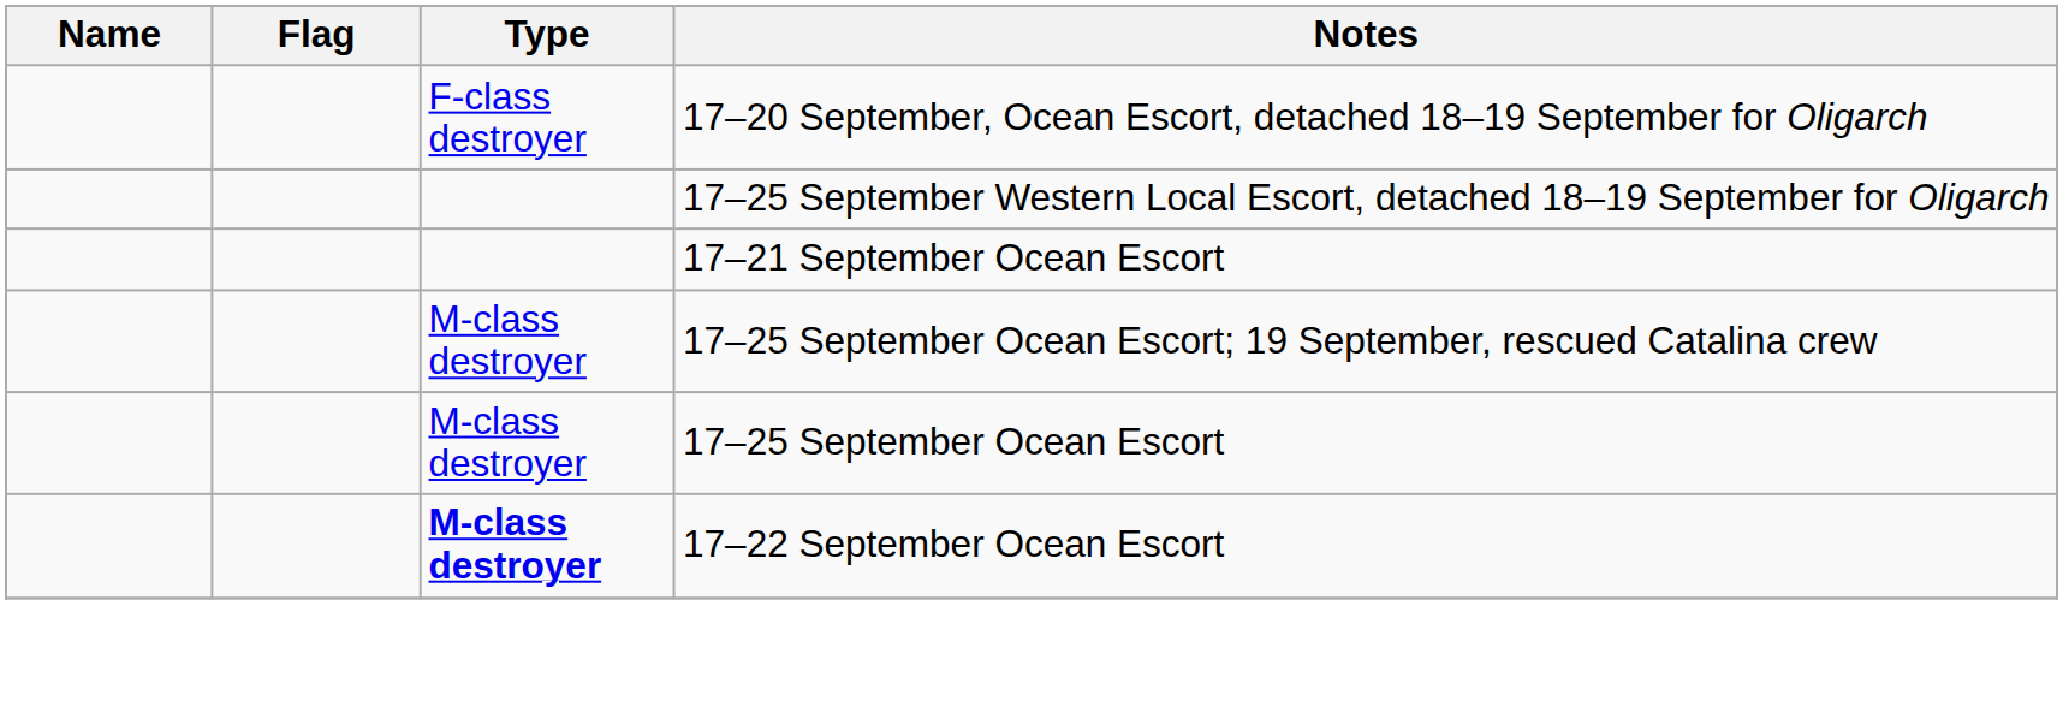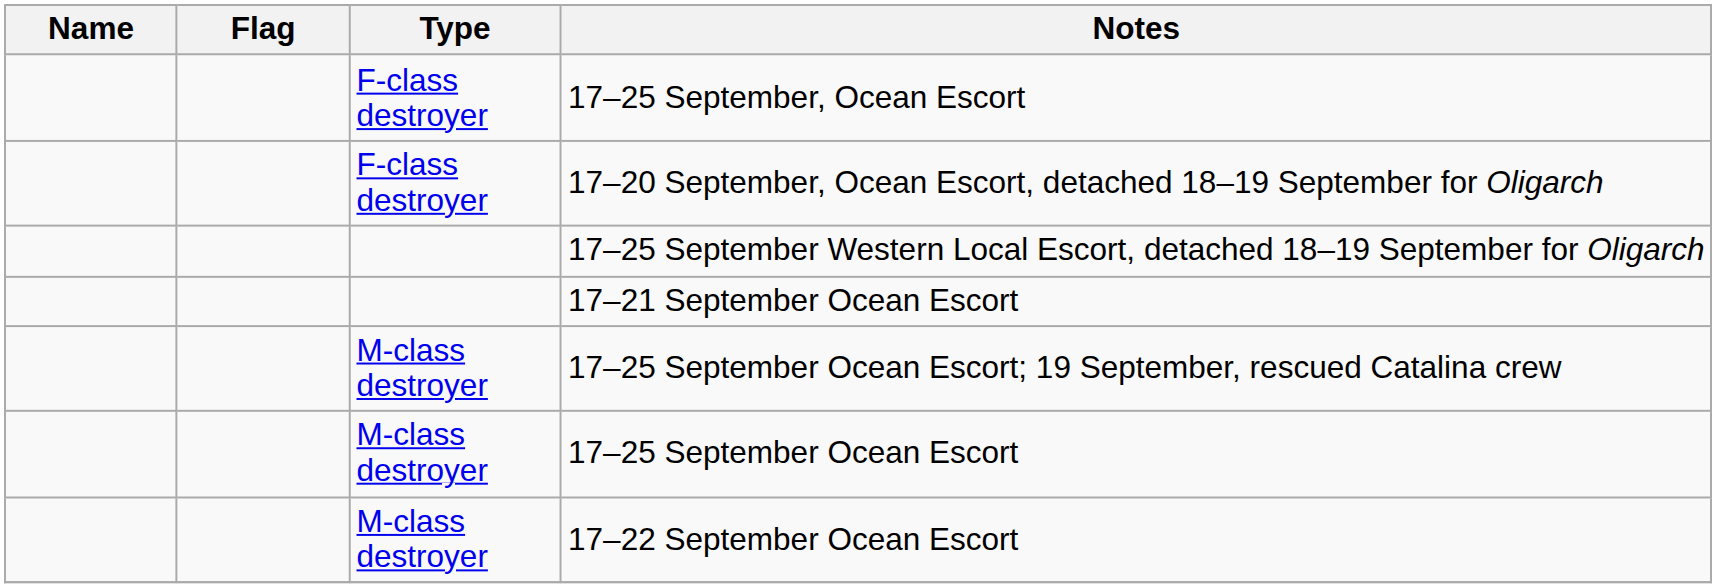 <table class="wikitable sortable">
 <tr>
 <th scope="col" width="80px">Name</th>
 <th scope="col" width="80px">Flag</th>
 <th scope="col" width="100px">Type</th>
 <th>Notes</th>
+</tr>
+<tr>
+<td align="left"></td>
+<td align="left"></td>
+<td align="left"><a href='#'>F-class destroyer</a></td>
+<td align="left">17–25 September, Ocean Escort</td>
 </tr>
 <tr>
 <td align="left"></td>
 <td align="left"></td>
 <td align="left"><a href='#'>F-class destroyer</a></td>
 <td align="left">17–20 September, Ocean Escort, detached 18–19 September for <em>Oligarch</em></td>
 </tr>
 <tr>
 <td align="left"></td>
 <td align="left"></td>
 <td align="left"></td>
 <td align="left">17–25 September Western Local Escort, detached 18–19 September for <em>Oligarch</em></td>
 </tr>
 <tr>
 <td align="left"></td>
 <td align="left"></td>
 <td align="left"></td>
 <td align="left">17–21 September Ocean Escort</td>
 </tr>
 <tr>
 <td align="left"></td>
 <td align="left"></td>
 <td align="left"><a href='#'>M-class destroyer</a></td>
 <td align="left">17–25 September Ocean Escort; 19 September, rescued Catalina crew</td>
 </tr>
 <tr>
 <td align="left"></td>
 <td align="left"></td>
 <td align="left"><a href='#'>M-class destroyer</a></td>
 <td align="left">17–25 September Ocean Escort</td>
 </tr>
 <tr>
 <td align="left"></td>
 <td align="left"></td>
-<td align="left"><strong><a href='#'>M-class destroyer</a></strong></td>
+<td align="left"><a href='#'>M-class destroyer</a></td>
 <td align="left">17–22 September Ocean Escort</td>
 </tr>
 <tr>
 </tr>
 </table>
